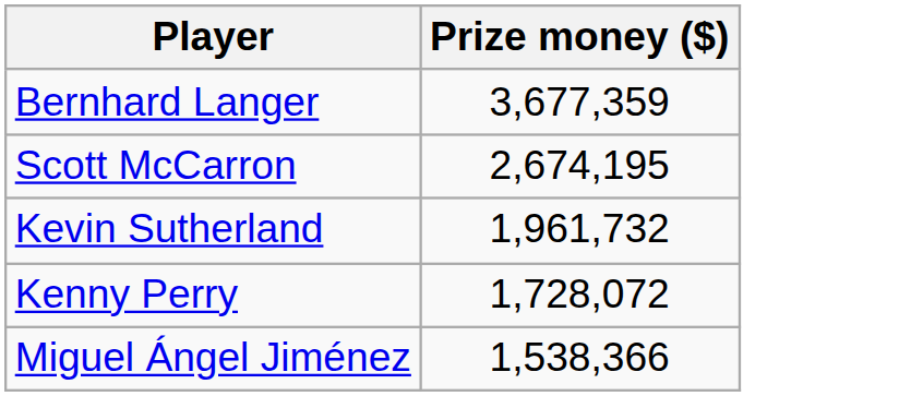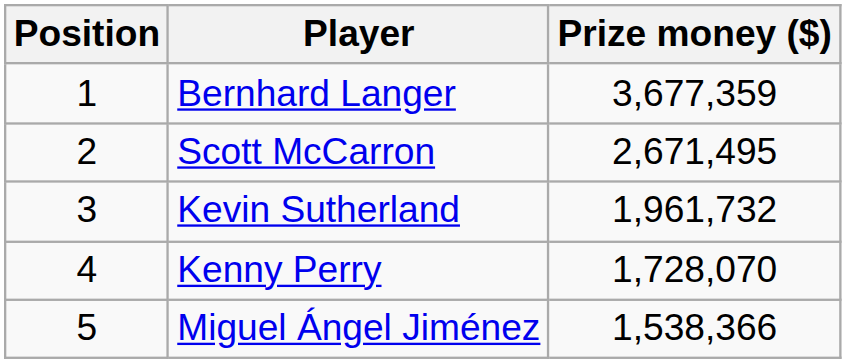 <table class="wikitable">
 <tr>
+<th>Position</th>
 <th>Player</th>
 <th>Prize money ($)</th>
 </tr>
 <tr>
+<td align=center>1</td>
 <td> <a href='#'>Bernhard Langer</a></td>
 <td align=center>3,677,359</td>
 </tr>
 <tr>
+<td align=center>2</td>
 <td> <a href='#'>Scott McCarron</a></td>
-<td align=center>2,674,195</td>
+<td align=center>2,671,495</td>
 </tr>
 <tr>
+<td align=center>3</td>
 <td> <a href='#'>Kevin Sutherland</a></td>
 <td align=center>1,961,732</td>
 </tr>
 <tr>
+<td align=center>4</td>
 <td> <a href='#'>Kenny Perry</a></td>
-<td align=center>1,728,072</td>
+<td align=center>1,728,070</td>
 </tr>
 <tr>
+<td align=center>5</td>
 <td> <a href='#'>Miguel Ángel Jiménez</a></td>
 <td align=center>1,538,366</td>
 </tr>
 </table>
